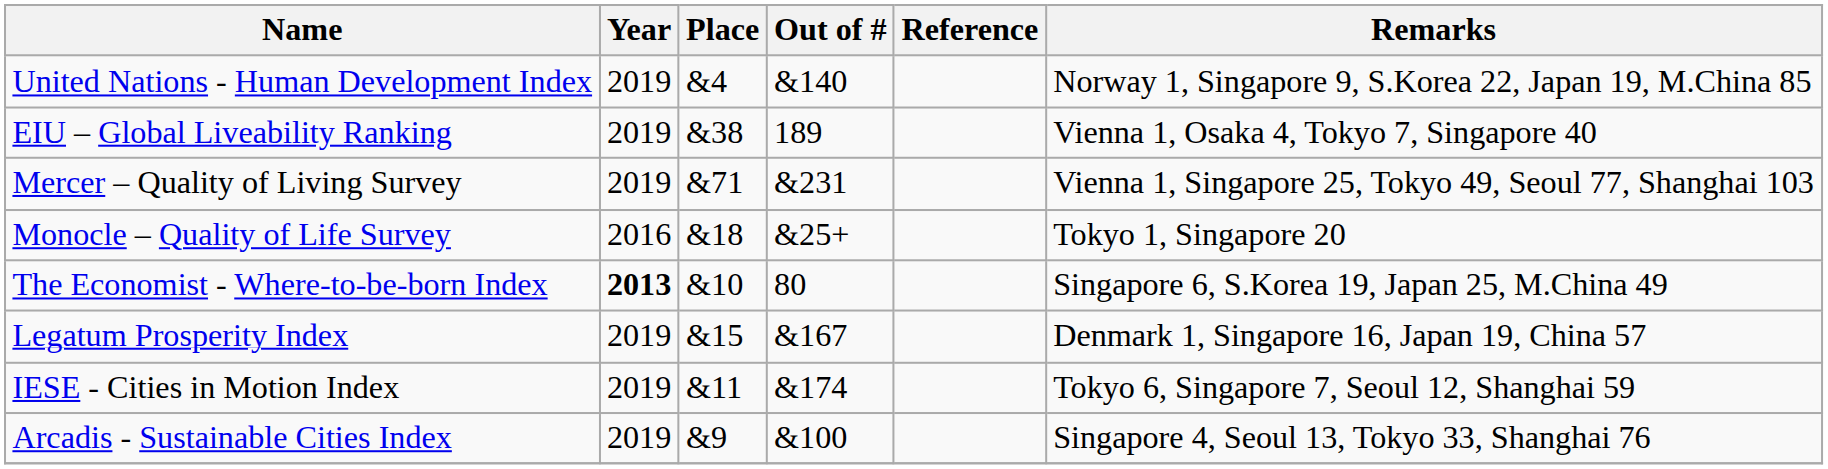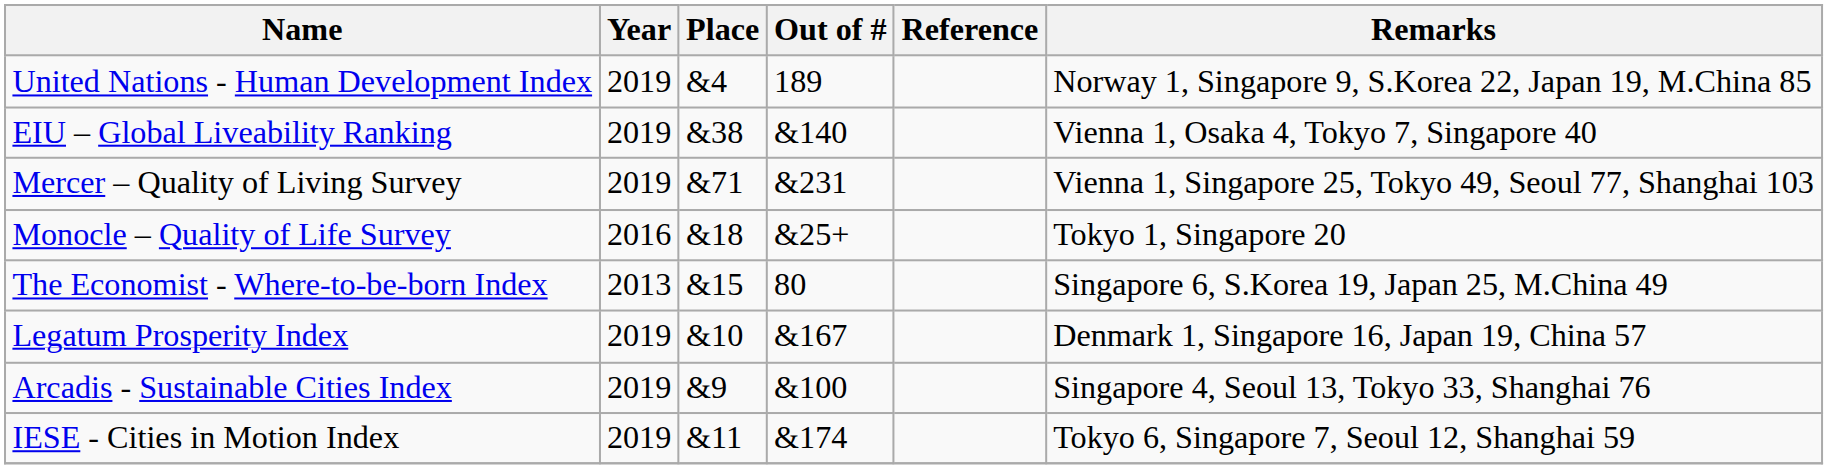 <table class="wikitable sortable" style="text-align:left">
 <tr>
 <th>Name</th>
 <th>Year</th>
 <th>Place</th>
 <th>Out of #</th>
 <th>Reference</th>
 <th>Remarks</th>
 </tr>
 <tr>
 <td><a href='#'>United Nations</a> - <a href='#'>Human Development Index</a></td>
 <td>2019</td>
 <td><span>&</span>4</td>
-<td><span>&</span>140</td>
+<td>189</td>
 <td> </td>
 <td>Norway 1, Singapore 9, S.Korea 22, Japan 19, M.China 85</td>
 </tr>
 <tr>
 <td><a href='#'>EIU</a> – <a href='#'>Global Liveability Ranking</a></td>
 <td>2019</td>
 <td><span>&</span>38</td>
-<td>189</td>
+<td><span>&</span>140</td>
 <td></td>
 <td>Vienna 1, Osaka 4, Tokyo 7, Singapore 40</td>
 </tr>
 <tr>
 <td><a href='#'>Mercer</a> – Quality of Living Survey</td>
 <td>2019</td>
 <td><span>&</span>71</td>
 <td><span>&</span>231</td>
 <td></td>
 <td>Vienna 1, Singapore 25, Tokyo 49, Seoul 77, Shanghai 103</td>
 </tr>
 <tr>
 <td><a href='#'>Monocle</a> – <a href='#'>Quality of Life Survey</a></td>
 <td>2016</td>
 <td><span>&</span>18</td>
 <td><span>&</span>25+</td>
 <td></td>
 <td>Tokyo 1, Singapore 20</td>
 </tr>
 <tr>
 <td><a href='#'>The Economist</a> - <a href='#'>Where-to-be-born Index</a></td>
-<td><strong>2013</strong></td>
-<td><span>&</span>10</td>
+<td>2013</td>
+<td><span>&</span>15</td>
 <td>80</td>
 <td></td>
 <td>Singapore 6, S.Korea 19, Japan 25, M.China 49</td>
 </tr>
 <tr>
 <td><a href='#'>Legatum Prosperity Index</a></td>
 <td>2019</td>
-<td><span>&</span>15</td>
+<td><span>&</span>10</td>
 <td><span>&</span>167</td>
 <td></td>
 <td>Denmark 1, Singapore 16, Japan 19, China 57</td>
+</tr>
+<tr>
+<td><a href='#'>Arcadis</a> - <a href='#'>Sustainable Cities Index</a></td>
+<td>2019</td>
+<td><span>&</span>9</td>
+<td><span>&</span>100</td>
+<td></td>
+<td>Singapore 4, Seoul 13, Tokyo 33, Shanghai 76</td>
 </tr>
 <tr>
 <td><a href='#'>IESE</a> - Cities in Motion Index</td>
 <td>2019</td>
 <td><span>&</span>11</td>
 <td><span>&</span>174</td>
 <td></td>
 <td>Tokyo 6, Singapore 7, Seoul 12, Shanghai 59</td>
 </tr>
 <tr>
-<td><a href='#'>Arcadis</a> - <a href='#'>Sustainable Cities Index</a></td>
-<td>2019</td>
-<td><span>&</span>9</td>
-<td><span>&</span>100</td>
-<td></td>
-<td>Singapore 4, Seoul 13, Tokyo 33, Shanghai 76</td>
-</tr>
-<tr>
 </tr>
 </table>
